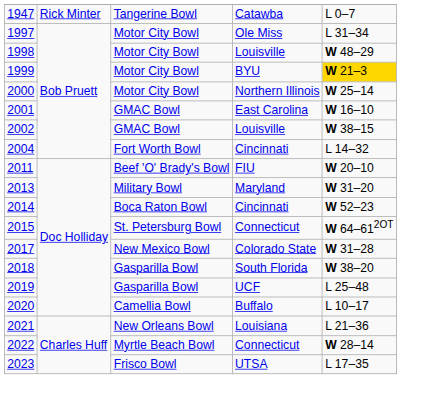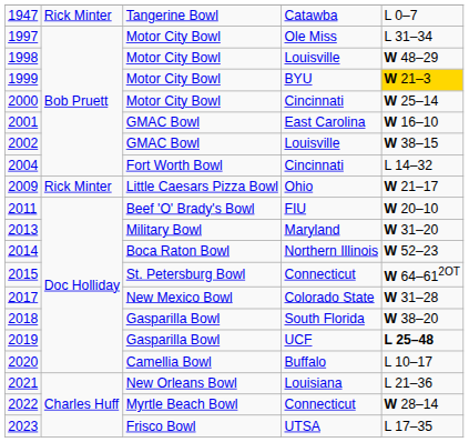 <table class="wikitable">
 <tr>
 </tr>
 <tr>
 <td><a href='#'>1947</a></td>
 <td><a href='#'>Rick Minter</a></td>
 <td><a href='#'>Tangerine Bowl</a></td>
 <td><a href='#'>Catawba</a></td>
 <td>L 0–7</td>
 </tr>
 <tr>
 <td><a href='#'>1997</a></td>
 <td rowspan="7"><a href='#'>Bob Pruett</a></td>
 <td><a href='#'>Motor City Bowl</a></td>
 <td><a href='#'>Ole Miss</a></td>
 <td>L 31–34</td>
 </tr>
 <tr>
 <td><a href='#'>1998</a></td>
 <td><a href='#'>Motor City Bowl</a></td>
 <td><a href='#'>Louisville</a></td>
 <td><strong>W</strong> 48–29</td>
 </tr>
 <tr>
 <td><a href='#'>1999</a></td>
 <td><a href='#'>Motor City Bowl</a></td>
 <td><a href='#'>BYU</a></td>
 <td style="background: gold;"><strong>W</strong> 21–3</td>
 </tr>
 <tr>
 <td><a href='#'>2000</a></td>
 <td><a href='#'>Motor City Bowl</a></td>
-<td><a href='#'>Northern Illinois</a></td>
+<td><a href='#'>Cincinnati</a></td>
 <td><strong>W</strong> 25–14</td>
 </tr>
 <tr>
 <td><a href='#'>2001</a></td>
 <td><a href='#'>GMAC Bowl</a></td>
 <td><a href='#'>East Carolina</a></td>
 <td><strong>W</strong> 16–10</td>
 </tr>
 <tr>
 <td><a href='#'>2002</a></td>
 <td><a href='#'>GMAC Bowl</a></td>
 <td><a href='#'>Louisville</a></td>
 <td><strong>W</strong> 38–15</td>
 </tr>
 <tr>
 <td><a href='#'>2004</a></td>
 <td><a href='#'>Fort Worth Bowl</a></td>
 <td><a href='#'>Cincinnati</a></td>
 <td>L 14–32</td>
 </tr>
 <tr>
+<td><a href='#'>2009</a></td>
+<td><a href='#'>Rick Minter</a></td>
+<td><a href='#'>Little Caesars Pizza Bowl</a></td>
+<td><a href='#'>Ohio</a></td>
+<td><strong>W</strong> 21–17</td>
+</tr>
+<tr>
 <td><a href='#'>2011</a></td>
 <td rowspan="8"><a href='#'>Doc Holliday</a></td>
 <td><a href='#'>Beef 'O' Brady's Bowl</a></td>
 <td><a href='#'>FIU</a></td>
 <td><strong>W</strong> 20–10</td>
 </tr>
 <tr>
 <td><a href='#'>2013</a></td>
 <td><a href='#'>Military Bowl</a></td>
 <td><a href='#'>Maryland</a></td>
 <td><strong>W</strong> 31–20</td>
 </tr>
 <tr>
 <td><a href='#'>2014</a></td>
 <td><a href='#'>Boca Raton Bowl</a></td>
-<td><a href='#'>Cincinnati</a></td>
+<td><a href='#'>Northern Illinois</a></td>
 <td><strong>W</strong> 52–23</td>
 </tr>
 <tr>
 <td><a href='#'>2015</a></td>
 <td><a href='#'>St. Petersburg Bowl</a></td>
 <td><a href='#'>Connecticut</a></td>
 <td><strong>W</strong> 64–61<sup>2OT</sup></td>
 </tr>
 <tr>
 <td><a href='#'>2017</a></td>
 <td><a href='#'>New Mexico Bowl</a></td>
 <td><a href='#'>Colorado State</a></td>
 <td><strong>W</strong> 31–28</td>
 </tr>
 <tr>
 <td><a href='#'>2018</a></td>
 <td><a href='#'>Gasparilla Bowl</a></td>
 <td><a href='#'>South Florida</a></td>
 <td><strong>W</strong> 38–20</td>
 </tr>
 <tr>
 <td><a href='#'>2019</a></td>
 <td><a href='#'>Gasparilla Bowl</a></td>
 <td><a href='#'>UCF</a></td>
-<td>L 25–48</td>
+<td><strong>L 25–48</strong></td>
 </tr>
 <tr>
 <td><a href='#'>2020</a></td>
 <td><a href='#'>Camellia Bowl</a></td>
 <td><a href='#'>Buffalo</a></td>
 <td>L 10–17</td>
 </tr>
 <tr>
 <td><a href='#'>2021</a></td>
 <td rowspan="3"><a href='#'>Charles Huff</a></td>
 <td><a href='#'>New Orleans Bowl</a></td>
 <td><a href='#'>Louisiana</a></td>
 <td>L 21–36</td>
 </tr>
 <tr>
 <td><a href='#'>2022</a></td>
 <td><a href='#'>Myrtle Beach Bowl</a></td>
 <td><a href='#'>Connecticut</a></td>
 <td><strong>W</strong> 28–14</td>
 </tr>
 <tr>
 <td><a href='#'>2023</a></td>
 <td><a href='#'>Frisco Bowl</a></td>
 <td><a href='#'>UTSA</a></td>
 <td>L 17–35</td>
 </tr>
 </table>
